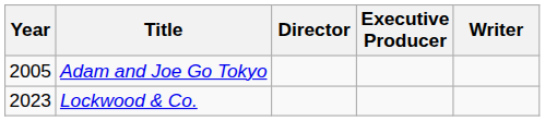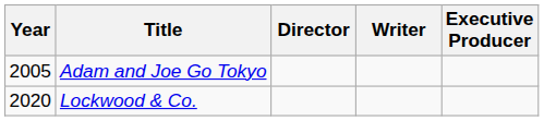 <table class="wikitable">
 <tr>
 <th>Year</th>
 <th>Title</th>
 <th width=65>Director</th>
+<th width=65>Writer</th>
 <th width=65>Executive<br>Producer</th>
-<th width=65>Writer</th>
 </tr>
 <tr>
 <td>2005</td>
 <td><em><a href='#'>Adam and Joe Go Tokyo</a></em></td>
 <td></td>
 <td></td>
 <td></td>
 </tr>
 <tr>
-<td>2023</td>
+<td>2020</td>
 <td><em><a href='#'>Lockwood & Co.</a></em></td>
 <td></td>
 <td></td>
 <td></td>
 </tr>
 </table>
